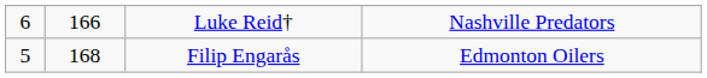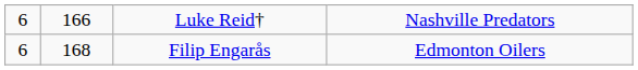 <table class="wikitable" width="60%">
 <tr align="center" bgcolor="">
 <td>6</td>
 <td>166</td>
 <td><a href='#'>Luke Reid</a>†</td>
 <td><a href='#'>Nashville Predators</a></td>
 </tr>
 <tr align="center" bgcolor="">
-<td>5</td>
+<td>6</td>
 <td>168</td>
 <td><a href='#'>Filip Engarås</a></td>
 <td><a href='#'>Edmonton Oilers</a></td>
 </tr>
 </table>
